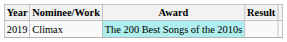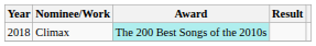 <table class="wikitable">
 <tr>
 <th>Year</th>
 <th>Nominee/Work</th>
 <th>Award</th>
 <th>Result</th>
 <th></th>
 </tr>
 <tr>
-<td>2019</td>
+<td>2018</td>
 <td>Climax</td>
 <td style="background: paleturquoise;">The 200 Best Songs of the 2010s</td>
 <td></td>
 <td style="text-align:center;"></td>
 </tr>
 <tr>
 </tr>
 </table>
